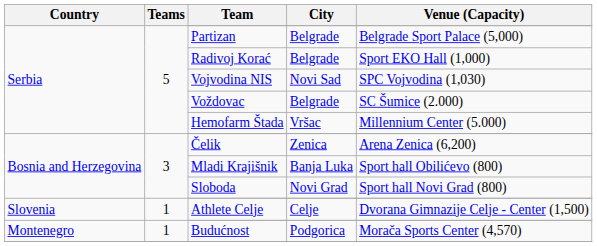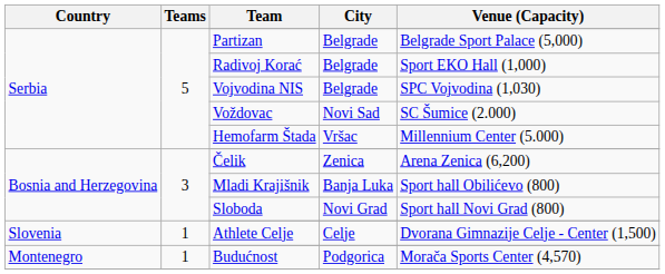 <table class="wikitable">
 <tr>
 <th>Country</th>
 <th>Teams</th>
 <th>Team</th>
 <th>City</th>
 <th>Venue (Capacity)</th>
 </tr>
 <tr>
 <td rowspan=6> <a href='#'>Serbia</a></td>
 <td align=center rowspan=6>5</td>
 </tr>
 <tr>
 <td><a href='#'>Partizan</a></td>
 <td><a href='#'>Belgrade</a></td>
 <td><a href='#'>Belgrade Sport Palace</a> (5,000)</td>
 </tr>
 <tr>
 <td><a href='#'>Radivoj Korać</a></td>
 <td><a href='#'>Belgrade</a></td>
 <td><a href='#'>Sport EKO Hall</a> (1,000)</td>
 </tr>
 <tr>
 <td><a href='#'>Vojvodina NIS</a></td>
-<td><a href='#'>Novi Sad</a></td>
+<td><a href='#'>Belgrade</a></td>
 <td><a href='#'>SPC Vojvodina</a> (1,030)</td>
 </tr>
 <tr>
 <td><a href='#'>Voždovac</a></td>
-<td><a href='#'>Belgrade</a></td>
+<td><a href='#'>Novi Sad</a></td>
 <td><a href='#'>SC Šumice</a> (2.000)</td>
 </tr>
 <tr>
 <td><a href='#'>Hemofarm Štada</a></td>
 <td><a href='#'>Vršac</a></td>
 <td><a href='#'>Millennium Center</a> (5.000)</td>
 </tr>
 <tr>
 <td rowspan=4> <a href='#'>Bosnia and Herzegovina</a></td>
 <td align=center rowspan=4>3</td>
 </tr>
 <tr>
 <td><a href='#'>Čelik</a></td>
 <td><a href='#'>Zenica</a></td>
 <td><a href='#'>Arena Zenica</a> (6,200)</td>
 </tr>
 <tr>
 <td><a href='#'>Mladi Krajišnik</a></td>
 <td><a href='#'>Banja Luka</a></td>
 <td><a href='#'>Sport hall Obilićevo</a> (800)</td>
 </tr>
 <tr>
 <td><a href='#'>Sloboda</a></td>
 <td><a href='#'>Novi Grad</a></td>
 <td><a href='#'>Sport hall Novi Grad</a> (800)</td>
 </tr>
 <tr>
 <td rowspan=2> <a href='#'>Slovenia</a></td>
 <td align=center rowspan=2>1</td>
 </tr>
 <tr>
 <td><a href='#'>Athlete Celje</a></td>
 <td><a href='#'>Celje</a></td>
 <td><a href='#'>Dvorana Gimnazije Celje - Center</a> (1,500)</td>
 </tr>
 <tr>
 <td rowspan=2> <a href='#'>Montenegro</a></td>
 <td align=center rowspan=2>1</td>
 </tr>
 <tr>
 <td><a href='#'>Budućnost</a></td>
 <td><a href='#'>Podgorica</a></td>
 <td><a href='#'>Morača Sports Center</a> (4,570)</td>
 </tr>
 <tr>
 </tr>
 </table>
